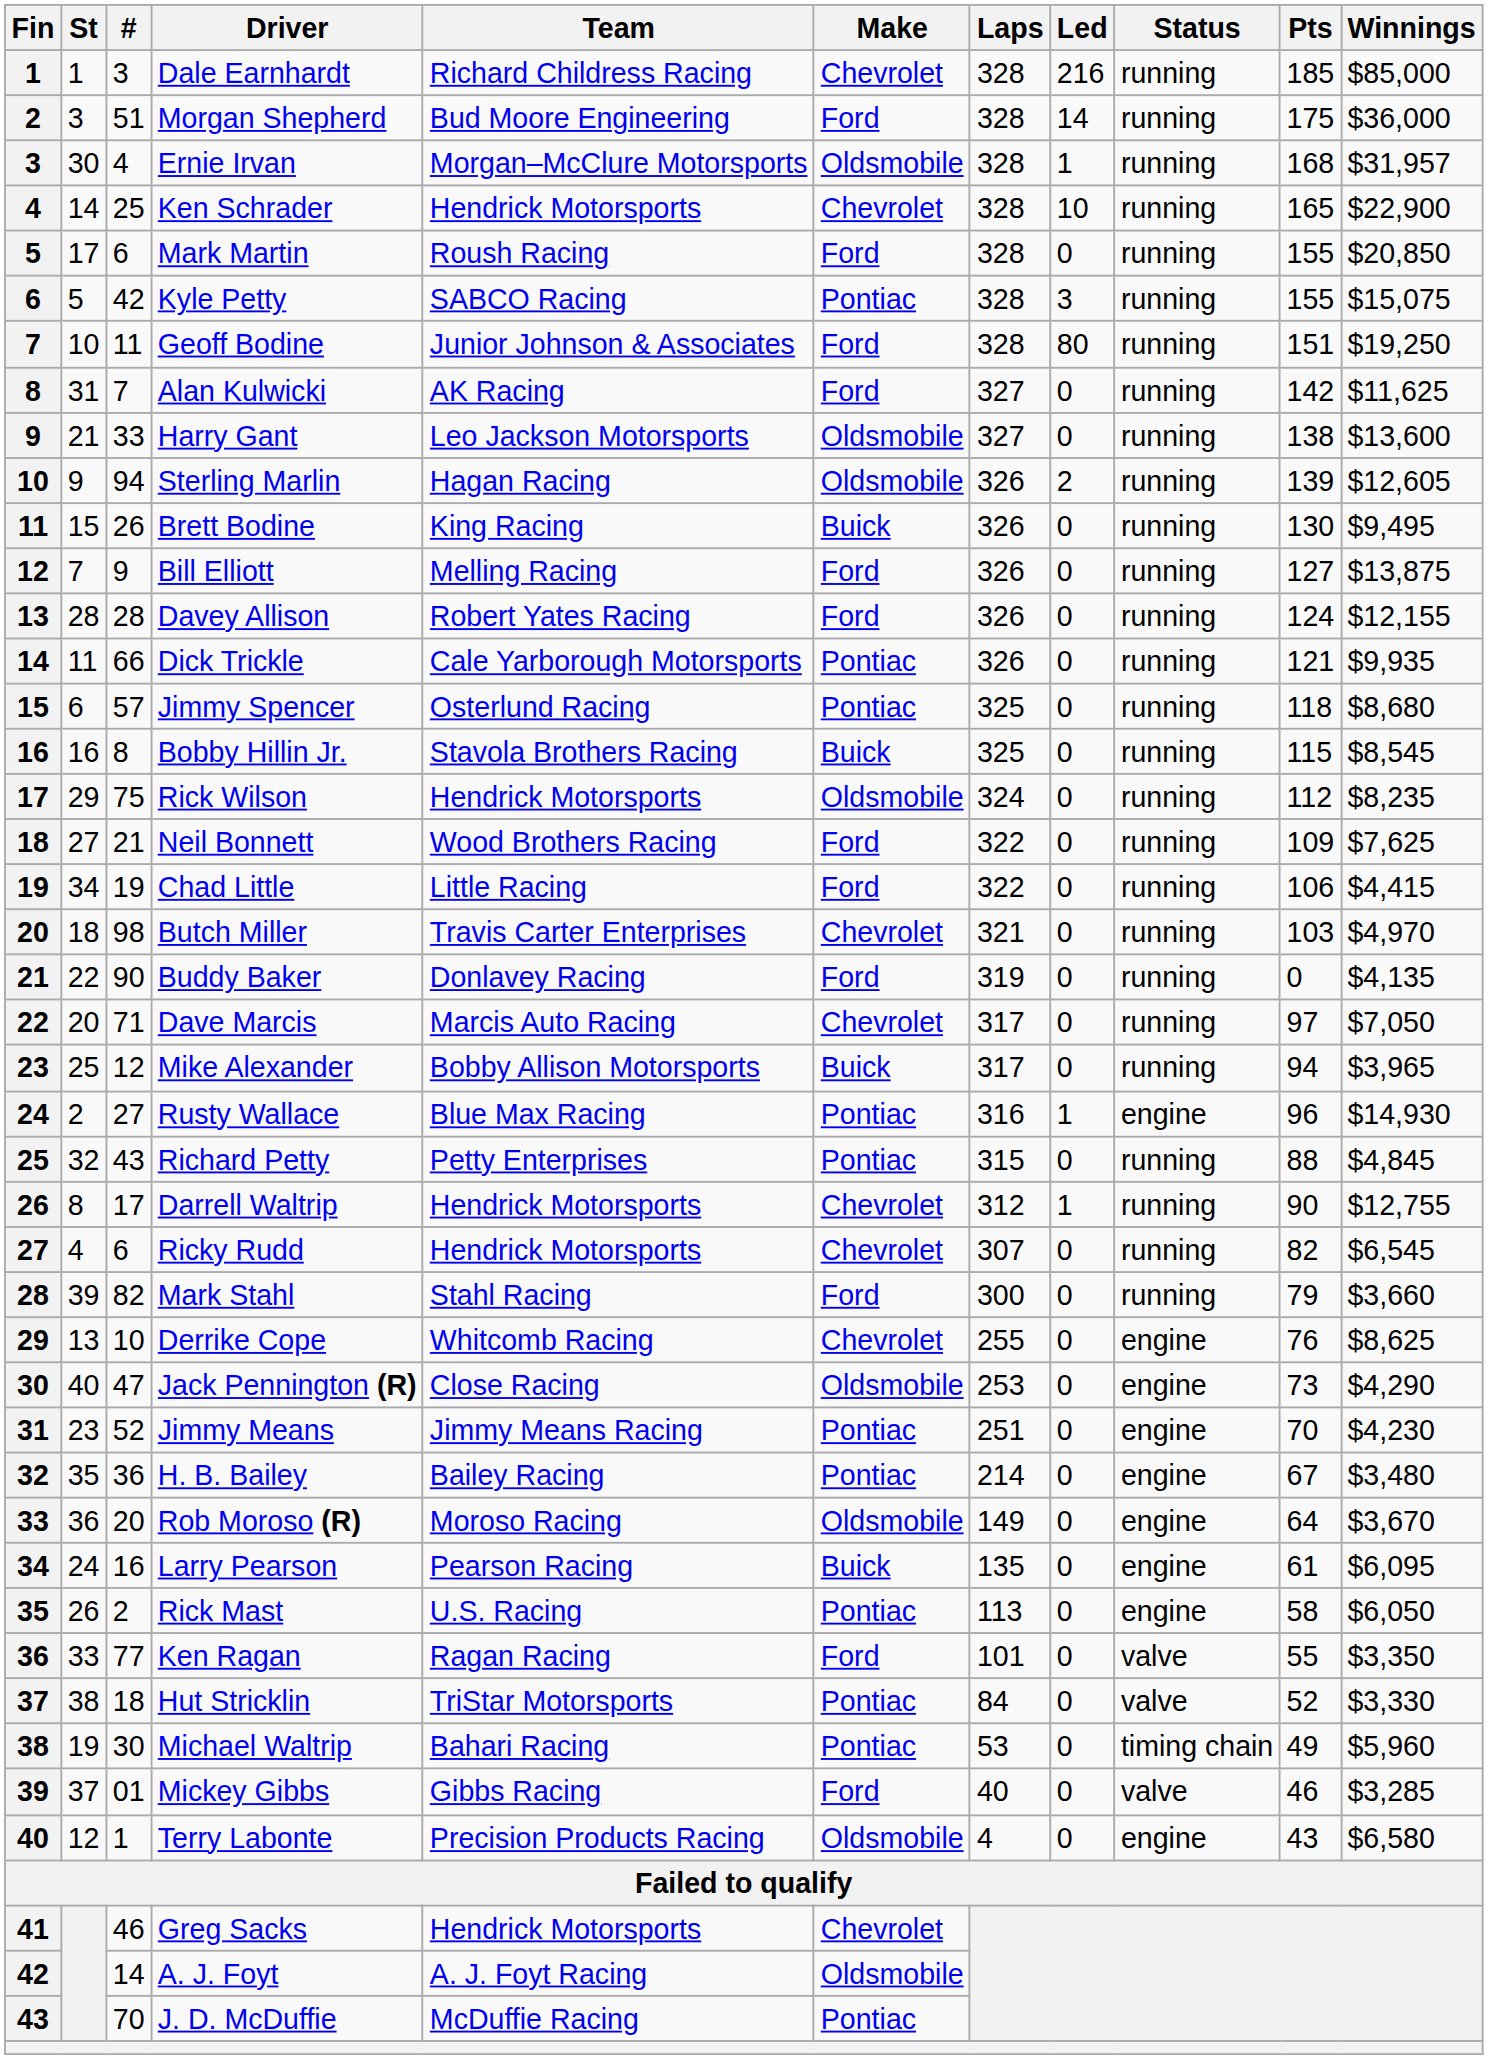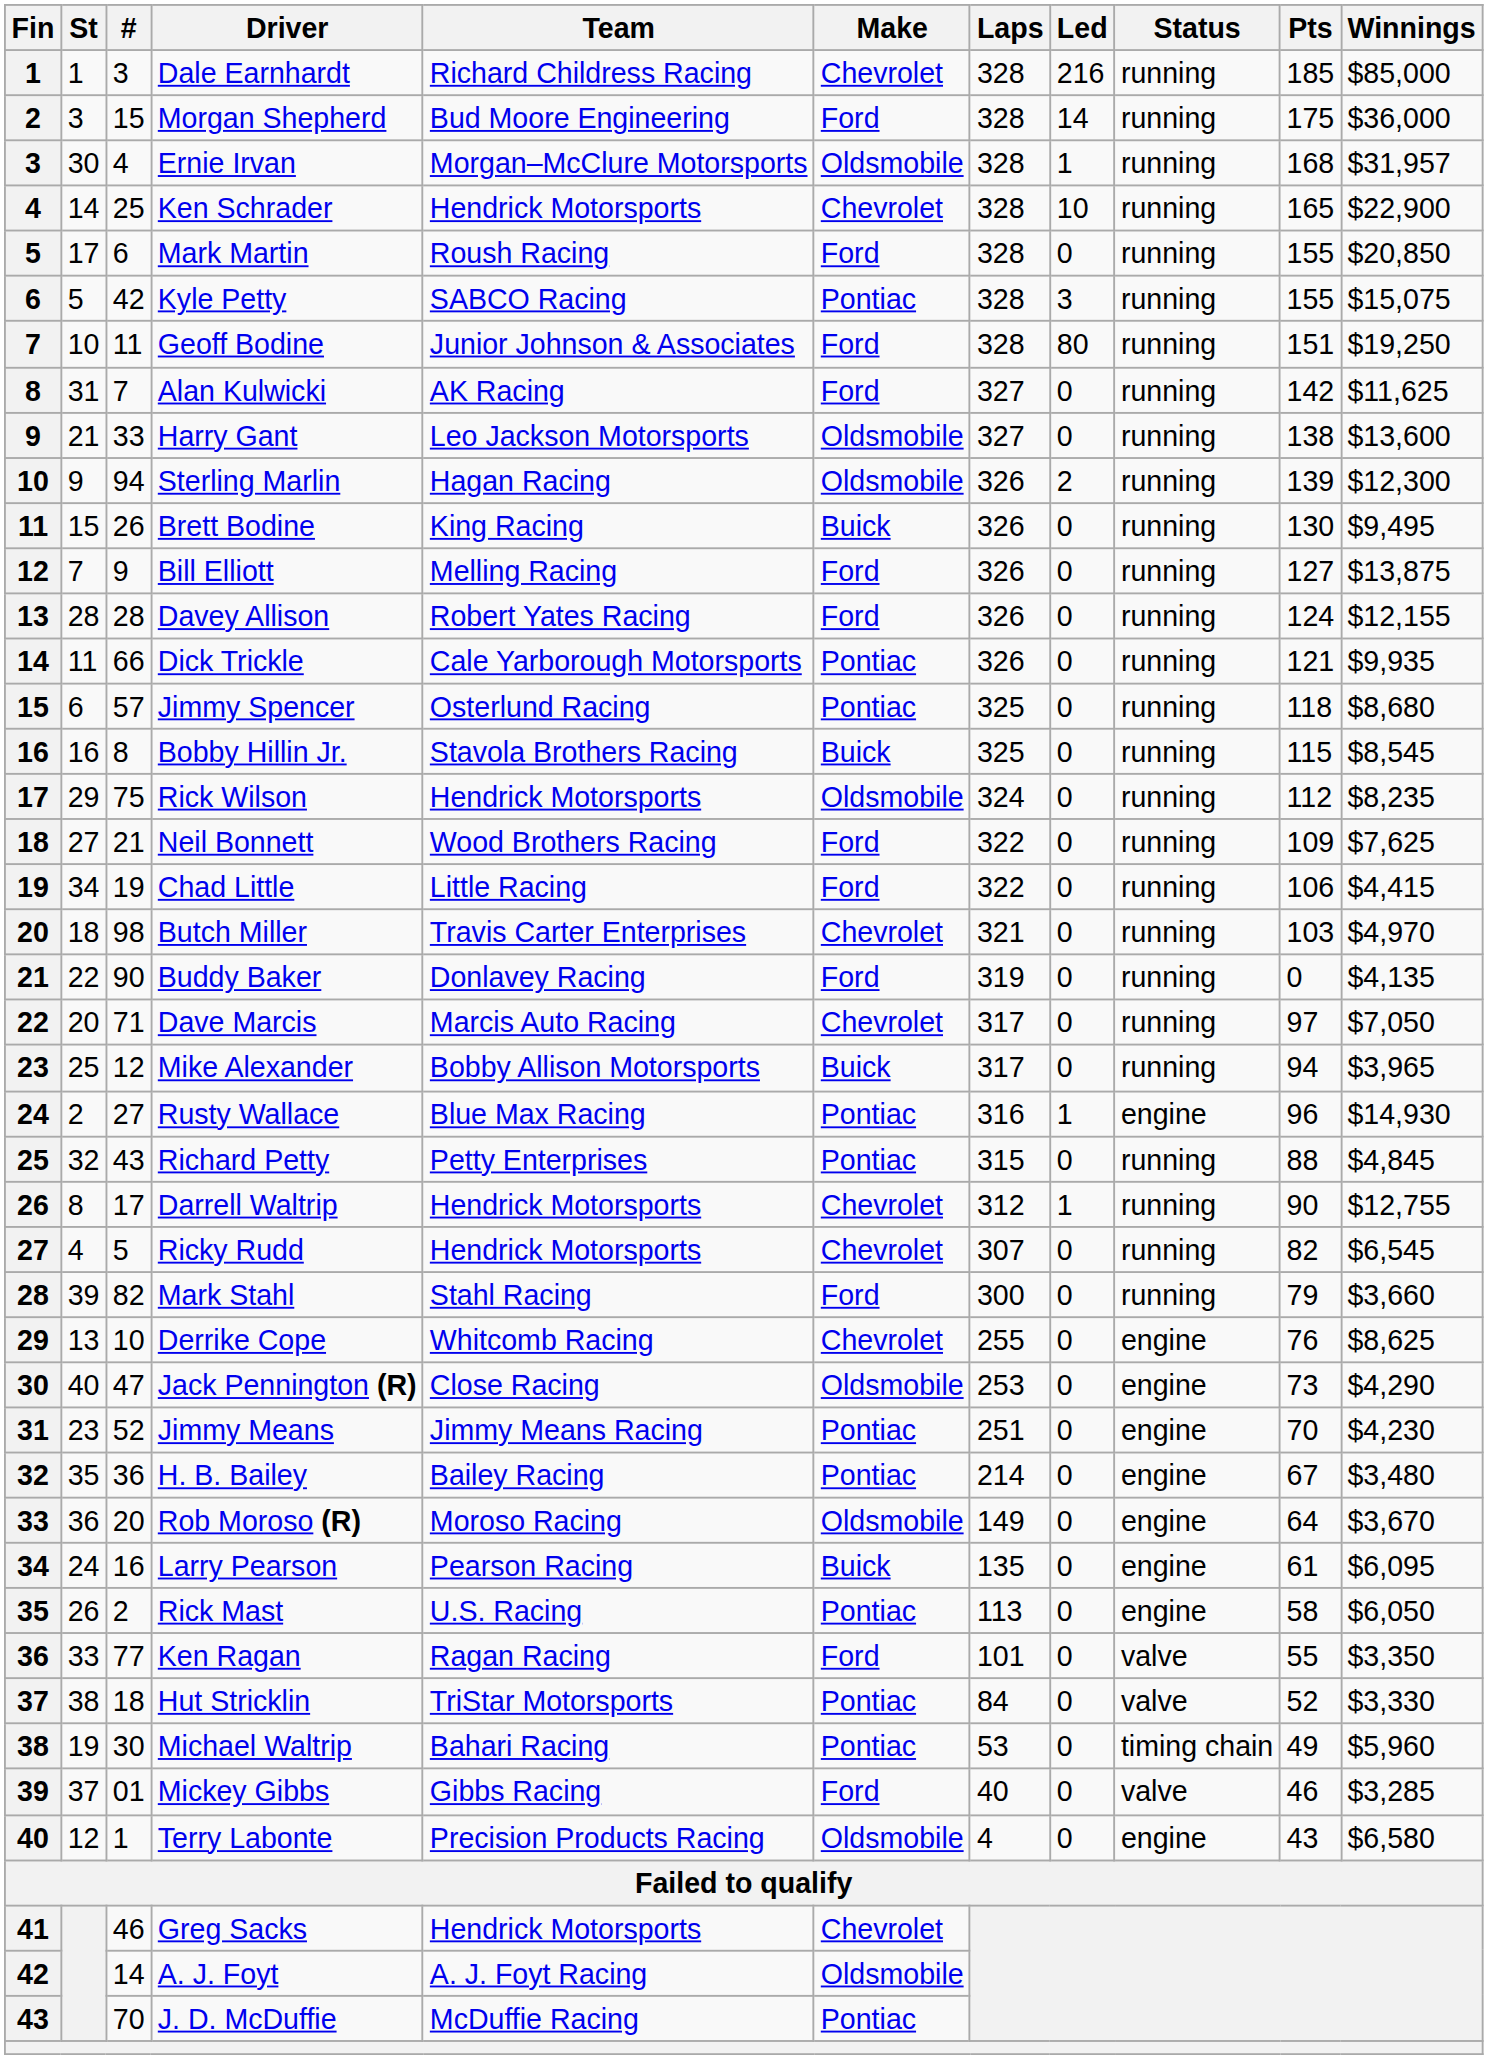 <table class="wikitable" style="font-size:95%">
 <tr>
 <th>Fin</th>
 <th>St</th>
 <th>#</th>
 <th>Driver</th>
 <th>Team</th>
 <th>Make</th>
 <th>Laps</th>
 <th>Led</th>
 <th>Status</th>
 <th>Pts</th>
 <th>Winnings</th>
 </tr>
 <tr>
 <th>1</th>
 <td>1</td>
 <td>3</td>
 <td><a href='#'>Dale Earnhardt</a></td>
 <td><a href='#'>Richard Childress Racing</a></td>
 <td><a href='#'>Chevrolet</a></td>
 <td>328</td>
 <td>216</td>
 <td>running</td>
 <td>185</td>
 <td>$85,000</td>
 </tr>
 <tr>
 <th>2</th>
 <td>3</td>
-<td>51</td>
+<td>15</td>
 <td><a href='#'>Morgan Shepherd</a></td>
 <td><a href='#'>Bud Moore Engineering</a></td>
 <td><a href='#'>Ford</a></td>
 <td>328</td>
 <td>14</td>
 <td>running</td>
 <td>175</td>
 <td>$36,000</td>
 </tr>
 <tr>
 <th>3</th>
 <td>30</td>
 <td>4</td>
 <td><a href='#'>Ernie Irvan</a></td>
 <td><a href='#'>Morgan–McClure Motorsports</a></td>
 <td><a href='#'>Oldsmobile</a></td>
 <td>328</td>
 <td>1</td>
 <td>running</td>
 <td>168</td>
 <td>$31,957</td>
 </tr>
 <tr>
 <th>4</th>
 <td>14</td>
 <td>25</td>
 <td><a href='#'>Ken Schrader</a></td>
 <td><a href='#'>Hendrick Motorsports</a></td>
 <td><a href='#'>Chevrolet</a></td>
 <td>328</td>
 <td>10</td>
 <td>running</td>
 <td>165</td>
 <td>$22,900</td>
 </tr>
 <tr>
 <th>5</th>
 <td>17</td>
 <td>6</td>
 <td><a href='#'>Mark Martin</a></td>
 <td><a href='#'>Roush Racing</a></td>
 <td><a href='#'>Ford</a></td>
 <td>328</td>
 <td>0</td>
 <td>running</td>
 <td>155</td>
 <td>$20,850</td>
 </tr>
 <tr>
 <th>6</th>
 <td>5</td>
 <td>42</td>
 <td><a href='#'>Kyle Petty</a></td>
 <td><a href='#'>SABCO Racing</a></td>
 <td><a href='#'>Pontiac</a></td>
 <td>328</td>
 <td>3</td>
 <td>running</td>
 <td>155</td>
 <td>$15,075</td>
 </tr>
 <tr>
 <th>7</th>
 <td>10</td>
 <td>11</td>
 <td><a href='#'>Geoff Bodine</a></td>
 <td><a href='#'>Junior Johnson & Associates</a></td>
 <td><a href='#'>Ford</a></td>
 <td>328</td>
 <td>80</td>
 <td>running</td>
 <td>151</td>
 <td>$19,250</td>
 </tr>
 <tr>
 <th>8</th>
 <td>31</td>
 <td>7</td>
 <td><a href='#'>Alan Kulwicki</a></td>
 <td><a href='#'>AK Racing</a></td>
 <td><a href='#'>Ford</a></td>
 <td>327</td>
 <td>0</td>
 <td>running</td>
 <td>142</td>
 <td>$11,625</td>
 </tr>
 <tr>
 <th>9</th>
 <td>21</td>
 <td>33</td>
 <td><a href='#'>Harry Gant</a></td>
 <td><a href='#'>Leo Jackson Motorsports</a></td>
 <td><a href='#'>Oldsmobile</a></td>
 <td>327</td>
 <td>0</td>
 <td>running</td>
 <td>138</td>
 <td>$13,600</td>
 </tr>
 <tr>
 <th>10</th>
 <td>9</td>
 <td>94</td>
 <td><a href='#'>Sterling Marlin</a></td>
 <td><a href='#'>Hagan Racing</a></td>
 <td><a href='#'>Oldsmobile</a></td>
 <td>326</td>
 <td>2</td>
 <td>running</td>
 <td>139</td>
-<td>$12,605</td>
+<td>$12,300</td>
 </tr>
 <tr>
 <th>11</th>
 <td>15</td>
 <td>26</td>
 <td><a href='#'>Brett Bodine</a></td>
 <td><a href='#'>King Racing</a></td>
 <td><a href='#'>Buick</a></td>
 <td>326</td>
 <td>0</td>
 <td>running</td>
 <td>130</td>
 <td>$9,495</td>
 </tr>
 <tr>
 <th>12</th>
 <td>7</td>
 <td>9</td>
 <td><a href='#'>Bill Elliott</a></td>
 <td><a href='#'>Melling Racing</a></td>
 <td><a href='#'>Ford</a></td>
 <td>326</td>
 <td>0</td>
 <td>running</td>
 <td>127</td>
 <td>$13,875</td>
 </tr>
 <tr>
 <th>13</th>
 <td>28</td>
 <td>28</td>
 <td><a href='#'>Davey Allison</a></td>
 <td><a href='#'>Robert Yates Racing</a></td>
 <td><a href='#'>Ford</a></td>
 <td>326</td>
 <td>0</td>
 <td>running</td>
 <td>124</td>
 <td>$12,155</td>
 </tr>
 <tr>
 <th>14</th>
 <td>11</td>
 <td>66</td>
 <td><a href='#'>Dick Trickle</a></td>
 <td><a href='#'>Cale Yarborough Motorsports</a></td>
 <td><a href='#'>Pontiac</a></td>
 <td>326</td>
 <td>0</td>
 <td>running</td>
 <td>121</td>
 <td>$9,935</td>
 </tr>
 <tr>
 <th>15</th>
 <td>6</td>
 <td>57</td>
 <td><a href='#'>Jimmy Spencer</a></td>
 <td><a href='#'>Osterlund Racing</a></td>
 <td><a href='#'>Pontiac</a></td>
 <td>325</td>
 <td>0</td>
 <td>running</td>
 <td>118</td>
 <td>$8,680</td>
 </tr>
 <tr>
 <th>16</th>
 <td>16</td>
 <td>8</td>
 <td><a href='#'>Bobby Hillin Jr.</a></td>
 <td><a href='#'>Stavola Brothers Racing</a></td>
 <td><a href='#'>Buick</a></td>
 <td>325</td>
 <td>0</td>
 <td>running</td>
 <td>115</td>
 <td>$8,545</td>
 </tr>
 <tr>
 <th>17</th>
 <td>29</td>
 <td>75</td>
 <td><a href='#'>Rick Wilson</a></td>
 <td><a href='#'>Hendrick Motorsports</a></td>
 <td><a href='#'>Oldsmobile</a></td>
 <td>324</td>
 <td>0</td>
 <td>running</td>
 <td>112</td>
 <td>$8,235</td>
 </tr>
 <tr>
 <th>18</th>
 <td>27</td>
 <td>21</td>
 <td><a href='#'>Neil Bonnett</a></td>
 <td><a href='#'>Wood Brothers Racing</a></td>
 <td><a href='#'>Ford</a></td>
 <td>322</td>
 <td>0</td>
 <td>running</td>
 <td>109</td>
 <td>$7,625</td>
 </tr>
 <tr>
 <th>19</th>
 <td>34</td>
 <td>19</td>
 <td><a href='#'>Chad Little</a></td>
 <td><a href='#'>Little Racing</a></td>
 <td><a href='#'>Ford</a></td>
 <td>322</td>
 <td>0</td>
 <td>running</td>
 <td>106</td>
 <td>$4,415</td>
 </tr>
 <tr>
 <th>20</th>
 <td>18</td>
 <td>98</td>
 <td><a href='#'>Butch Miller</a></td>
 <td><a href='#'>Travis Carter Enterprises</a></td>
 <td><a href='#'>Chevrolet</a></td>
 <td>321</td>
 <td>0</td>
 <td>running</td>
 <td>103</td>
 <td>$4,970</td>
 </tr>
 <tr>
 <th>21</th>
 <td>22</td>
 <td>90</td>
 <td><a href='#'>Buddy Baker</a></td>
 <td><a href='#'>Donlavey Racing</a></td>
 <td><a href='#'>Ford</a></td>
 <td>319</td>
 <td>0</td>
 <td>running</td>
 <td>0</td>
 <td>$4,135</td>
 </tr>
 <tr>
 <th>22</th>
 <td>20</td>
 <td>71</td>
 <td><a href='#'>Dave Marcis</a></td>
 <td><a href='#'>Marcis Auto Racing</a></td>
 <td><a href='#'>Chevrolet</a></td>
 <td>317</td>
 <td>0</td>
 <td>running</td>
 <td>97</td>
 <td>$7,050</td>
 </tr>
 <tr>
 <th>23</th>
 <td>25</td>
 <td>12</td>
 <td><a href='#'>Mike Alexander</a></td>
 <td><a href='#'>Bobby Allison Motorsports</a></td>
 <td><a href='#'>Buick</a></td>
 <td>317</td>
 <td>0</td>
 <td>running</td>
 <td>94</td>
 <td>$3,965</td>
 </tr>
 <tr>
 <th>24</th>
 <td>2</td>
 <td>27</td>
 <td><a href='#'>Rusty Wallace</a></td>
 <td><a href='#'>Blue Max Racing</a></td>
 <td><a href='#'>Pontiac</a></td>
 <td>316</td>
 <td>1</td>
 <td>engine</td>
 <td>96</td>
 <td>$14,930</td>
 </tr>
 <tr>
 <th>25</th>
 <td>32</td>
 <td>43</td>
 <td><a href='#'>Richard Petty</a></td>
 <td><a href='#'>Petty Enterprises</a></td>
 <td><a href='#'>Pontiac</a></td>
 <td>315</td>
 <td>0</td>
 <td>running</td>
 <td>88</td>
 <td>$4,845</td>
 </tr>
 <tr>
 <th>26</th>
 <td>8</td>
 <td>17</td>
 <td><a href='#'>Darrell Waltrip</a></td>
 <td><a href='#'>Hendrick Motorsports</a></td>
 <td><a href='#'>Chevrolet</a></td>
 <td>312</td>
 <td>1</td>
 <td>running</td>
 <td>90</td>
 <td>$12,755</td>
 </tr>
 <tr>
 <th>27</th>
 <td>4</td>
-<td>6</td>
+<td>5</td>
 <td><a href='#'>Ricky Rudd</a></td>
 <td><a href='#'>Hendrick Motorsports</a></td>
 <td><a href='#'>Chevrolet</a></td>
 <td>307</td>
 <td>0</td>
 <td>running</td>
 <td>82</td>
 <td>$6,545</td>
 </tr>
 <tr>
 <th>28</th>
 <td>39</td>
 <td>82</td>
 <td><a href='#'>Mark Stahl</a></td>
 <td><a href='#'>Stahl Racing</a></td>
 <td><a href='#'>Ford</a></td>
 <td>300</td>
 <td>0</td>
 <td>running</td>
 <td>79</td>
 <td>$3,660</td>
 </tr>
 <tr>
 <th>29</th>
 <td>13</td>
 <td>10</td>
 <td><a href='#'>Derrike Cope</a></td>
 <td><a href='#'>Whitcomb Racing</a></td>
 <td><a href='#'>Chevrolet</a></td>
 <td>255</td>
 <td>0</td>
 <td>engine</td>
 <td>76</td>
 <td>$8,625</td>
 </tr>
 <tr>
 <th>30</th>
 <td>40</td>
 <td>47</td>
 <td><a href='#'>Jack Pennington</a> <strong>(R)</strong></td>
 <td><a href='#'>Close Racing</a></td>
 <td><a href='#'>Oldsmobile</a></td>
 <td>253</td>
 <td>0</td>
 <td>engine</td>
 <td>73</td>
 <td>$4,290</td>
 </tr>
 <tr>
 <th>31</th>
 <td>23</td>
 <td>52</td>
 <td><a href='#'>Jimmy Means</a></td>
 <td><a href='#'>Jimmy Means Racing</a></td>
 <td><a href='#'>Pontiac</a></td>
 <td>251</td>
 <td>0</td>
 <td>engine</td>
 <td>70</td>
 <td>$4,230</td>
 </tr>
 <tr>
 <th>32</th>
 <td>35</td>
 <td>36</td>
 <td><a href='#'>H. B. Bailey</a></td>
 <td><a href='#'>Bailey Racing</a></td>
 <td><a href='#'>Pontiac</a></td>
 <td>214</td>
 <td>0</td>
 <td>engine</td>
 <td>67</td>
 <td>$3,480</td>
 </tr>
 <tr>
 <th>33</th>
 <td>36</td>
 <td>20</td>
 <td><a href='#'>Rob Moroso</a> <strong>(R)</strong></td>
 <td><a href='#'>Moroso Racing</a></td>
 <td><a href='#'>Oldsmobile</a></td>
 <td>149</td>
 <td>0</td>
 <td>engine</td>
 <td>64</td>
 <td>$3,670</td>
 </tr>
 <tr>
 <th>34</th>
 <td>24</td>
 <td>16</td>
 <td><a href='#'>Larry Pearson</a></td>
 <td><a href='#'>Pearson Racing</a></td>
 <td><a href='#'>Buick</a></td>
 <td>135</td>
 <td>0</td>
 <td>engine</td>
 <td>61</td>
 <td>$6,095</td>
 </tr>
 <tr>
 <th>35</th>
 <td>26</td>
 <td>2</td>
 <td><a href='#'>Rick Mast</a></td>
 <td><a href='#'>U.S. Racing</a></td>
 <td><a href='#'>Pontiac</a></td>
 <td>113</td>
 <td>0</td>
 <td>engine</td>
 <td>58</td>
 <td>$6,050</td>
 </tr>
 <tr>
 <th>36</th>
 <td>33</td>
 <td>77</td>
 <td><a href='#'>Ken Ragan</a></td>
 <td><a href='#'>Ragan Racing</a></td>
 <td><a href='#'>Ford</a></td>
 <td>101</td>
 <td>0</td>
 <td>valve</td>
 <td>55</td>
 <td>$3,350</td>
 </tr>
 <tr>
 <th>37</th>
 <td>38</td>
 <td>18</td>
 <td><a href='#'>Hut Stricklin</a></td>
 <td><a href='#'>TriStar Motorsports</a></td>
 <td><a href='#'>Pontiac</a></td>
 <td>84</td>
 <td>0</td>
 <td>valve</td>
 <td>52</td>
 <td>$3,330</td>
 </tr>
 <tr>
 <th>38</th>
 <td>19</td>
 <td>30</td>
 <td><a href='#'>Michael Waltrip</a></td>
 <td><a href='#'>Bahari Racing</a></td>
 <td><a href='#'>Pontiac</a></td>
 <td>53</td>
 <td>0</td>
 <td>timing chain</td>
 <td>49</td>
 <td>$5,960</td>
 </tr>
 <tr>
 <th>39</th>
 <td>37</td>
 <td>01</td>
 <td><a href='#'>Mickey Gibbs</a></td>
 <td><a href='#'>Gibbs Racing</a></td>
 <td><a href='#'>Ford</a></td>
 <td>40</td>
 <td>0</td>
 <td>valve</td>
 <td>46</td>
 <td>$3,285</td>
 </tr>
 <tr>
 <th>40</th>
 <td>12</td>
 <td>1</td>
 <td><a href='#'>Terry Labonte</a></td>
 <td><a href='#'>Precision Products Racing</a></td>
 <td><a href='#'>Oldsmobile</a></td>
 <td>4</td>
 <td>0</td>
 <td>engine</td>
 <td>43</td>
 <td>$6,580</td>
 </tr>
 <tr>
 <th colspan="11">Failed to qualify</th>
 </tr>
 <tr>
 <th>41</th>
 <th rowspan="3"></th>
 <td>46</td>
 <td><a href='#'>Greg Sacks</a></td>
 <td><a href='#'>Hendrick Motorsports</a></td>
 <td><a href='#'>Chevrolet</a></td>
 <th colspan="5" rowspan="3"></th>
 </tr>
 <tr>
 <th>42</th>
 <td>14</td>
 <td><a href='#'>A. J. Foyt</a></td>
 <td><a href='#'>A. J. Foyt Racing</a></td>
 <td><a href='#'>Oldsmobile</a></td>
 </tr>
 <tr>
 <th>43</th>
 <td>70</td>
 <td><a href='#'>J. D. McDuffie</a></td>
 <td><a href='#'>McDuffie Racing</a></td>
 <td><a href='#'>Pontiac</a></td>
 </tr>
 <tr>
 <th colspan="11"></th>
 </tr>
 </table>
